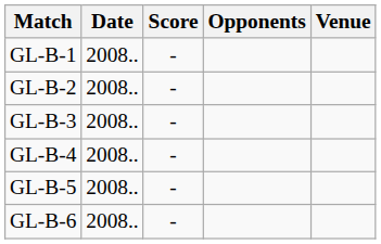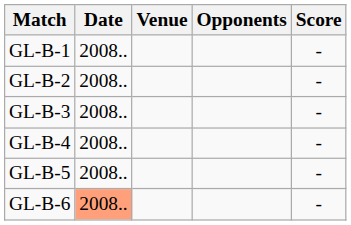 <table class="wikitable" style="text-align:center;">
 <tr>
 <th>Match</th>
 <th>Date</th>
+<th>Venue</th>
+<th>Opponents</th>
 <th>Score</th>
-<th>Opponents</th>
-<th>Venue</th>
 </tr>
 <tr>
 <td>GL-B-1</td>
 <td>2008..</td>
-<td>-</td>
 <td><a href='#'></a></td>
 <td><a href='#'></a></td>
+<td>-</td>
 </tr>
 <tr>
 <td>GL-B-2</td>
 <td>2008..</td>
-<td>-</td>
 <td><a href='#'></a></td>
 <td><a href='#'></a></td>
+<td>-</td>
 </tr>
 <tr>
 <td>GL-B-3</td>
 <td>2008..</td>
-<td>-</td>
 <td><a href='#'></a></td>
 <td><a href='#'></a></td>
+<td>-</td>
 </tr>
 <tr>
 <td>GL-B-4</td>
 <td>2008..</td>
-<td>-</td>
 <td><a href='#'></a></td>
 <td><a href='#'></a></td>
+<td>-</td>
 </tr>
 <tr>
 <td>GL-B-5</td>
 <td>2008..</td>
-<td>-</td>
 <td><a href='#'></a></td>
 <td><a href='#'></a></td>
+<td>-</td>
 </tr>
 <tr>
 <td>GL-B-6</td>
-<td>2008..</td>
-<td>-</td>
+<td style="background: lightsalmon;">2008..</td>
 <td><a href='#'></a></td>
 <td><a href='#'></a></td>
+<td>-</td>
 </tr>
 </table>
